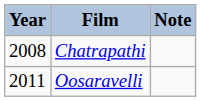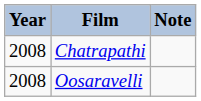 <table class="wikitable" style="font-size:90%">
 <tr style="text-align:center;">
 <th style="text-align:center; background:#b0c4de;">Year</th>
 <th style="text-align:center; background:#b0c4de;">Film</th>
 <th style="text-align:center; background:#b0c4de;">Note</th>
 </tr>
 <tr>
 <td>2008</td>
 <td><em><a href='#'>Chatrapathi</a></em></td>
 <td></td>
 </tr>
 <tr>
-<td>2011</td>
+<td>2008</td>
 <td><em><a href='#'>Oosaravelli</a></em></td>
 <td></td>
 </tr>
 </table>
